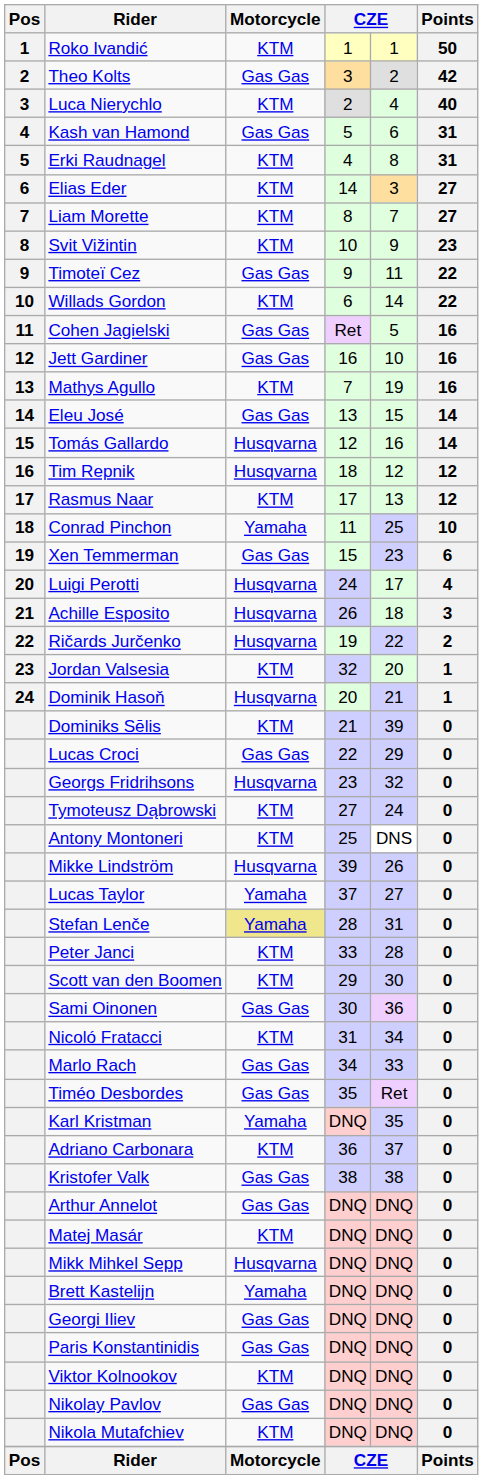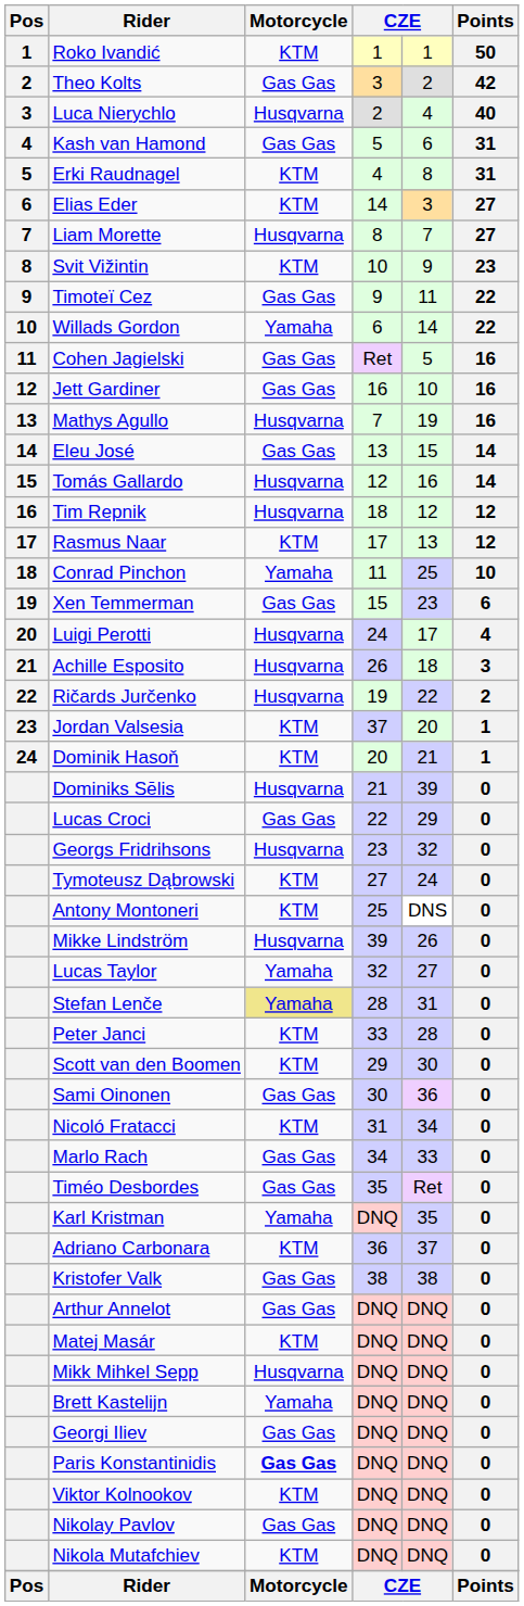 <table class="wikitable" style="font-size: 80%; text-align:center">
 <tr valign="top">
 <th valign="middle">Pos</th>
 <th valign="middle">Rider</th>
 <th valign="middle">Motorcycle</th>
 <th colspan=2><a href='#'>CZE</a><br></th>
 <th valign="middle">Points</th>
 </tr>
 <tr>
 <th>1</th>
 <td align=left> <a href='#'>Roko Ivandić</a></td>
 <td><a href='#'>KTM</a></td>
 <td style="background:#ffffbf;">1</td>
 <td style="background:#ffffbf;">1</td>
 <th>50</th>
 </tr>
 <tr>
 <th>2</th>
 <td align=left> <a href='#'>Theo Kolts</a></td>
 <td><a href='#'>Gas Gas</a></td>
 <td style="background:#ffdf9f;">3</td>
 <td style="background:#dfdfdf;">2</td>
 <th>42</th>
 </tr>
 <tr>
 <th>3</th>
 <td align=left> <a href='#'>Luca Nierychlo</a></td>
-<td><a href='#'>KTM</a></td>
+<td><a href='#'>Husqvarna</a></td>
 <td style="background:#dfdfdf;">2</td>
 <td style="background:#dfffdf;">4</td>
 <th>40</th>
 </tr>
 <tr>
 <th>4</th>
 <td align=left> <a href='#'>Kash van Hamond</a></td>
 <td><a href='#'>Gas Gas</a></td>
 <td style="background:#dfffdf;">5</td>
 <td style="background:#dfffdf;">6</td>
 <th>31</th>
 </tr>
 <tr>
 <th>5</th>
 <td align=left> <a href='#'>Erki Raudnagel</a></td>
 <td><a href='#'>KTM</a></td>
 <td style="background:#dfffdf;">4</td>
 <td style="background:#dfffdf;">8</td>
 <th>31</th>
 </tr>
 <tr>
 <th>6</th>
 <td align=left> <a href='#'>Elias Eder</a></td>
 <td><a href='#'>KTM</a></td>
 <td style="background:#dfffdf;">14</td>
 <td style="background:#ffdf9f;">3</td>
 <th>27</th>
 </tr>
 <tr>
 <th>7</th>
 <td align=left> <a href='#'>Liam Morette</a></td>
-<td><a href='#'>KTM</a></td>
+<td><a href='#'>Husqvarna</a></td>
 <td style="background:#dfffdf;">8</td>
 <td style="background:#dfffdf;">7</td>
 <th>27</th>
 </tr>
 <tr>
 <th>8</th>
 <td align=left> <a href='#'>Svit Vižintin</a></td>
 <td><a href='#'>KTM</a></td>
 <td style="background:#dfffdf;">10</td>
 <td style="background:#dfffdf;">9</td>
 <th>23</th>
 </tr>
 <tr>
 <th>9</th>
 <td align=left> <a href='#'>Timoteï Cez</a></td>
 <td><a href='#'>Gas Gas</a></td>
 <td style="background:#dfffdf;">9</td>
 <td style="background:#dfffdf;">11</td>
 <th>22</th>
 </tr>
 <tr>
 <th>10</th>
 <td align=left> <a href='#'>Willads Gordon</a></td>
-<td><a href='#'>KTM</a></td>
+<td><a href='#'>Yamaha</a></td>
 <td style="background:#dfffdf;">6</td>
 <td style="background:#dfffdf;">14</td>
 <th>22</th>
 </tr>
 <tr>
 <th>11</th>
 <td align=left> <a href='#'>Cohen Jagielski</a></td>
 <td><a href='#'>Gas Gas</a></td>
 <td style="background:#efcfff;">Ret</td>
 <td style="background:#dfffdf;">5</td>
 <th>16</th>
 </tr>
 <tr>
 <th>12</th>
 <td align=left> <a href='#'>Jett Gardiner</a></td>
 <td><a href='#'>Gas Gas</a></td>
 <td style="background:#dfffdf;">16</td>
 <td style="background:#dfffdf;">10</td>
 <th>16</th>
 </tr>
 <tr>
 <th>13</th>
 <td align=left> <a href='#'>Mathys Agullo</a></td>
-<td><a href='#'>KTM</a></td>
+<td><a href='#'>Husqvarna</a></td>
 <td style="background:#dfffdf;">7</td>
 <td style="background:#dfffdf;">19</td>
 <th>16</th>
 </tr>
 <tr>
 <th>14</th>
 <td align=left> <a href='#'>Eleu José</a></td>
 <td><a href='#'>Gas Gas</a></td>
 <td style="background:#dfffdf;">13</td>
 <td style="background:#dfffdf;">15</td>
 <th>14</th>
 </tr>
 <tr>
 <th>15</th>
 <td align=left> <a href='#'>Tomás Gallardo</a></td>
 <td><a href='#'>Husqvarna</a></td>
 <td style="background:#dfffdf;">12</td>
 <td style="background:#dfffdf;">16</td>
 <th>14</th>
 </tr>
 <tr>
 <th>16</th>
 <td align=left> <a href='#'>Tim Repnik</a></td>
 <td><a href='#'>Husqvarna</a></td>
 <td style="background:#dfffdf;">18</td>
 <td style="background:#dfffdf;">12</td>
 <th>12</th>
 </tr>
 <tr>
 <th>17</th>
 <td align=left> <a href='#'>Rasmus Naar</a></td>
 <td><a href='#'>KTM</a></td>
 <td style="background:#dfffdf;">17</td>
 <td style="background:#dfffdf;">13</td>
 <th>12</th>
 </tr>
 <tr>
 <th>18</th>
 <td align=left> <a href='#'>Conrad Pinchon</a></td>
 <td><a href='#'>Yamaha</a></td>
 <td style="background:#dfffdf;">11</td>
 <td style="background:#cfcfff;">25</td>
 <th>10</th>
 </tr>
 <tr>
 <th>19</th>
 <td align=left> <a href='#'>Xen Temmerman</a></td>
 <td><a href='#'>Gas Gas</a></td>
 <td style="background:#dfffdf;">15</td>
 <td style="background:#cfcfff;">23</td>
 <th>6</th>
 </tr>
 <tr>
 <th>20</th>
 <td align=left> <a href='#'>Luigi Perotti</a></td>
 <td><a href='#'>Husqvarna</a></td>
 <td style="background:#cfcfff;">24</td>
 <td style="background:#dfffdf;">17</td>
 <th>4</th>
 </tr>
 <tr>
 <th>21</th>
 <td align=left> <a href='#'>Achille Esposito</a></td>
 <td><a href='#'>Husqvarna</a></td>
 <td style="background:#cfcfff;">26</td>
 <td style="background:#dfffdf;">18</td>
 <th>3</th>
 </tr>
 <tr>
 <th>22</th>
 <td align=left> <a href='#'>Ričards Jurčenko</a></td>
 <td><a href='#'>Husqvarna</a></td>
 <td style="background:#dfffdf;">19</td>
 <td style="background:#cfcfff;">22</td>
 <th>2</th>
 </tr>
 <tr>
 <th>23</th>
 <td align=left> <a href='#'>Jordan Valsesia</a></td>
 <td><a href='#'>KTM</a></td>
-<td style="background:#cfcfff;">32</td>
+<td style="background:#cfcfff;">37</td>
 <td style="background:#dfffdf;">20</td>
 <th>1</th>
 </tr>
 <tr>
 <th>24</th>
 <td align=left> <a href='#'>Dominik Hasoň</a></td>
-<td><a href='#'>Husqvarna</a></td>
+<td><a href='#'>KTM</a></td>
 <td style="background:#dfffdf;">20</td>
 <td style="background:#cfcfff;">21</td>
 <th>1</th>
 </tr>
 <tr>
 <th></th>
 <td align=left> <a href='#'>Dominiks Sēlis</a></td>
-<td><a href='#'>KTM</a></td>
+<td><a href='#'>Husqvarna</a></td>
 <td style="background:#cfcfff;">21</td>
 <td style="background:#cfcfff;">39</td>
 <th>0</th>
 </tr>
 <tr>
 <th></th>
 <td align=left> <a href='#'>Lucas Croci</a></td>
 <td><a href='#'>Gas Gas</a></td>
 <td style="background:#cfcfff;">22</td>
 <td style="background:#cfcfff;">29</td>
 <th>0</th>
 </tr>
 <tr>
 <th></th>
 <td align=left> <a href='#'>Georgs Fridrihsons</a></td>
 <td><a href='#'>Husqvarna</a></td>
 <td style="background:#cfcfff;">23</td>
 <td style="background:#cfcfff;">32</td>
 <th>0</th>
 </tr>
 <tr>
 <th></th>
 <td align=left> <a href='#'>Tymoteusz Dąbrowski</a></td>
 <td><a href='#'>KTM</a></td>
 <td style="background:#cfcfff;">27</td>
 <td style="background:#cfcfff;">24</td>
 <th>0</th>
 </tr>
 <tr>
 <th></th>
 <td align=left> <a href='#'>Antony Montoneri</a></td>
 <td><a href='#'>KTM</a></td>
 <td style="background:#cfcfff;">25</td>
 <td style="background:#ffffff;">DNS</td>
 <th>0</th>
 </tr>
 <tr>
 <th></th>
 <td align=left> <a href='#'>Mikke Lindström</a></td>
 <td><a href='#'>Husqvarna</a></td>
 <td style="background:#cfcfff;">39</td>
 <td style="background:#cfcfff;">26</td>
 <th>0</th>
 </tr>
 <tr>
 <th></th>
 <td align=left> <a href='#'>Lucas Taylor</a></td>
 <td><a href='#'>Yamaha</a></td>
-<td style="background:#cfcfff;">37</td>
+<td style="background:#cfcfff;">32</td>
 <td style="background:#cfcfff;">27</td>
 <th>0</th>
 </tr>
 <tr>
 <th></th>
 <td align=left> <a href='#'>Stefan Lenče</a></td>
 <td style="background: khaki;"><a href='#'>Yamaha</a></td>
 <td style="background:#cfcfff;">28</td>
 <td style="background:#cfcfff;">31</td>
 <th>0</th>
 </tr>
 <tr>
 <th></th>
 <td align=left> <a href='#'>Peter Janci</a></td>
 <td><a href='#'>KTM</a></td>
 <td style="background:#cfcfff;">33</td>
 <td style="background:#cfcfff;">28</td>
 <th>0</th>
 </tr>
 <tr>
 <th></th>
 <td align=left> <a href='#'>Scott van den Boomen</a></td>
 <td><a href='#'>KTM</a></td>
 <td style="background:#cfcfff;">29</td>
 <td style="background:#cfcfff;">30</td>
 <th>0</th>
 </tr>
 <tr>
 <th></th>
 <td align=left> <a href='#'>Sami Oinonen</a></td>
 <td><a href='#'>Gas Gas</a></td>
 <td style="background:#cfcfff;">30</td>
 <td style="background:#efcfff;">36</td>
 <th>0</th>
 </tr>
 <tr>
 <th></th>
 <td align=left> <a href='#'>Nicoló Fratacci</a></td>
 <td><a href='#'>KTM</a></td>
 <td style="background:#cfcfff;">31</td>
 <td style="background:#cfcfff;">34</td>
 <th>0</th>
 </tr>
 <tr>
 <th></th>
 <td align=left> <a href='#'>Marlo Rach</a></td>
 <td><a href='#'>Gas Gas</a></td>
 <td style="background:#cfcfff;">34</td>
 <td style="background:#cfcfff;">33</td>
 <th>0</th>
 </tr>
 <tr>
 <th></th>
 <td align=left> <a href='#'>Timéo Desbordes</a></td>
 <td><a href='#'>Gas Gas</a></td>
 <td style="background:#cfcfff;">35</td>
 <td style="background:#efcfff;">Ret</td>
 <th>0</th>
 </tr>
 <tr>
 <th></th>
 <td align=left> <a href='#'>Karl Kristman</a></td>
 <td><a href='#'>Yamaha</a></td>
 <td style="background:#ffcfcf;">DNQ</td>
 <td style="background:#cfcfff;">35</td>
 <th>0</th>
 </tr>
 <tr>
 <th></th>
 <td align=left> <a href='#'>Adriano Carbonara</a></td>
 <td><a href='#'>KTM</a></td>
 <td style="background:#cfcfff;">36</td>
 <td style="background:#cfcfff;">37</td>
 <th>0</th>
 </tr>
 <tr>
 <th></th>
 <td align=left> <a href='#'>Kristofer Valk</a></td>
 <td><a href='#'>Gas Gas</a></td>
 <td style="background:#cfcfff;">38</td>
 <td style="background:#cfcfff;">38</td>
 <th>0</th>
 </tr>
 <tr>
 <th></th>
 <td align=left> <a href='#'>Arthur Annelot</a></td>
 <td><a href='#'>Gas Gas</a></td>
 <td style="background:#ffcfcf;">DNQ</td>
 <td style="background:#ffcfcf;">DNQ</td>
 <th>0</th>
 </tr>
 <tr>
 <th></th>
 <td align=left> <a href='#'>Matej Masár</a></td>
 <td><a href='#'>KTM</a></td>
 <td style="background:#ffcfcf;">DNQ</td>
 <td style="background:#ffcfcf;">DNQ</td>
 <th>0</th>
 </tr>
 <tr>
 <th></th>
 <td align=left> <a href='#'>Mikk Mihkel Sepp</a></td>
 <td><a href='#'>Husqvarna</a></td>
 <td style="background:#ffcfcf;">DNQ</td>
 <td style="background:#ffcfcf;">DNQ</td>
 <th>0</th>
 </tr>
 <tr>
 <th></th>
 <td align=left> <a href='#'>Brett Kastelijn</a></td>
 <td><a href='#'>Yamaha</a></td>
 <td style="background:#ffcfcf;">DNQ</td>
 <td style="background:#ffcfcf;">DNQ</td>
 <th>0</th>
 </tr>
 <tr>
 <th></th>
 <td align=left> <a href='#'>Georgi Iliev</a></td>
 <td><a href='#'>Gas Gas</a></td>
 <td style="background:#ffcfcf;">DNQ</td>
 <td style="background:#ffcfcf;">DNQ</td>
 <th>0</th>
 </tr>
 <tr>
 <th></th>
 <td align=left> <a href='#'>Paris Konstantinidis</a></td>
-<td><a href='#'>Gas Gas</a></td>
+<td><strong><a href='#'>Gas Gas</a></strong></td>
 <td style="background:#ffcfcf;">DNQ</td>
 <td style="background:#ffcfcf;">DNQ</td>
 <th>0</th>
 </tr>
 <tr>
 <th></th>
 <td align=left> <a href='#'>Viktor Kolnookov</a></td>
 <td><a href='#'>KTM</a></td>
 <td style="background:#ffcfcf;">DNQ</td>
 <td style="background:#ffcfcf;">DNQ</td>
 <th>0</th>
 </tr>
 <tr>
 <th></th>
 <td align=left> <a href='#'>Nikolay Pavlov</a></td>
 <td><a href='#'>Gas Gas</a></td>
 <td style="background:#ffcfcf;">DNQ</td>
 <td style="background:#ffcfcf;">DNQ</td>
 <th>0</th>
 </tr>
 <tr>
 <th></th>
 <td align=left> <a href='#'>Nikola Mutafchiev</a></td>
 <td><a href='#'>KTM</a></td>
 <td style="background:#ffcfcf;">DNQ</td>
 <td style="background:#ffcfcf;">DNQ</td>
 <th>0</th>
 </tr>
 <tr>
 </tr>
 <tr valign="top">
 <th valign="middle">Pos</th>
 <th valign="middle">Rider</th>
 <th valign="middle">Motorcycle</th>
 <th colspan=2><a href='#'>CZE</a><br></th>
 <th valign="middle">Points</th>
 </tr>
 </table>
